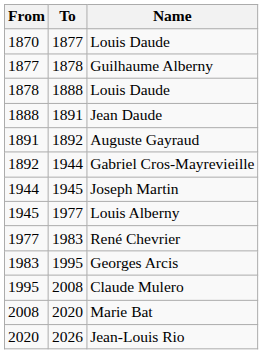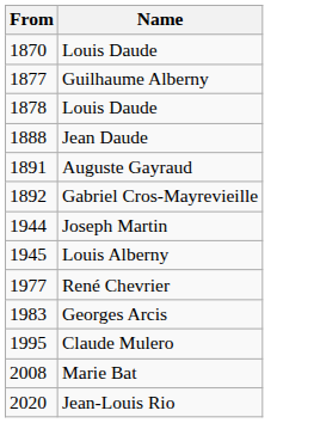 <table class="wikitable">
 <tr>
 <th>From</th>
-<th>To</th>
 <th>Name</th>
 </tr>
 <tr>
 <td>1870</td>
-<td>1877</td>
 <td>Louis Daude</td>
 </tr>
 <tr>
 <td>1877</td>
-<td>1878</td>
 <td>Guilhaume Alberny</td>
 </tr>
 <tr>
 <td>1878</td>
-<td>1888</td>
 <td>Louis Daude</td>
 </tr>
 <tr>
 <td>1888</td>
-<td>1891</td>
 <td>Jean Daude</td>
 </tr>
 <tr>
 <td>1891</td>
-<td>1892</td>
 <td>Auguste Gayraud</td>
 </tr>
 <tr>
 <td>1892</td>
-<td>1944</td>
 <td>Gabriel Cros-Mayrevieille</td>
 </tr>
 <tr>
 <td>1944</td>
-<td>1945</td>
 <td>Joseph Martin</td>
 </tr>
 <tr>
 <td>1945</td>
-<td>1977</td>
 <td>Louis Alberny</td>
 </tr>
 <tr>
 <td>1977</td>
-<td>1983</td>
 <td>René Chevrier</td>
 </tr>
 <tr>
 <td>1983</td>
-<td>1995</td>
 <td>Georges Arcis</td>
 </tr>
 <tr>
 <td>1995</td>
-<td>2008</td>
 <td>Claude Mulero</td>
 </tr>
 <tr>
 <td>2008</td>
-<td>2020</td>
 <td>Marie Bat</td>
 </tr>
 <tr>
 <td>2020</td>
-<td>2026</td>
 <td>Jean-Louis Rio</td>
 </tr>
 </table>
